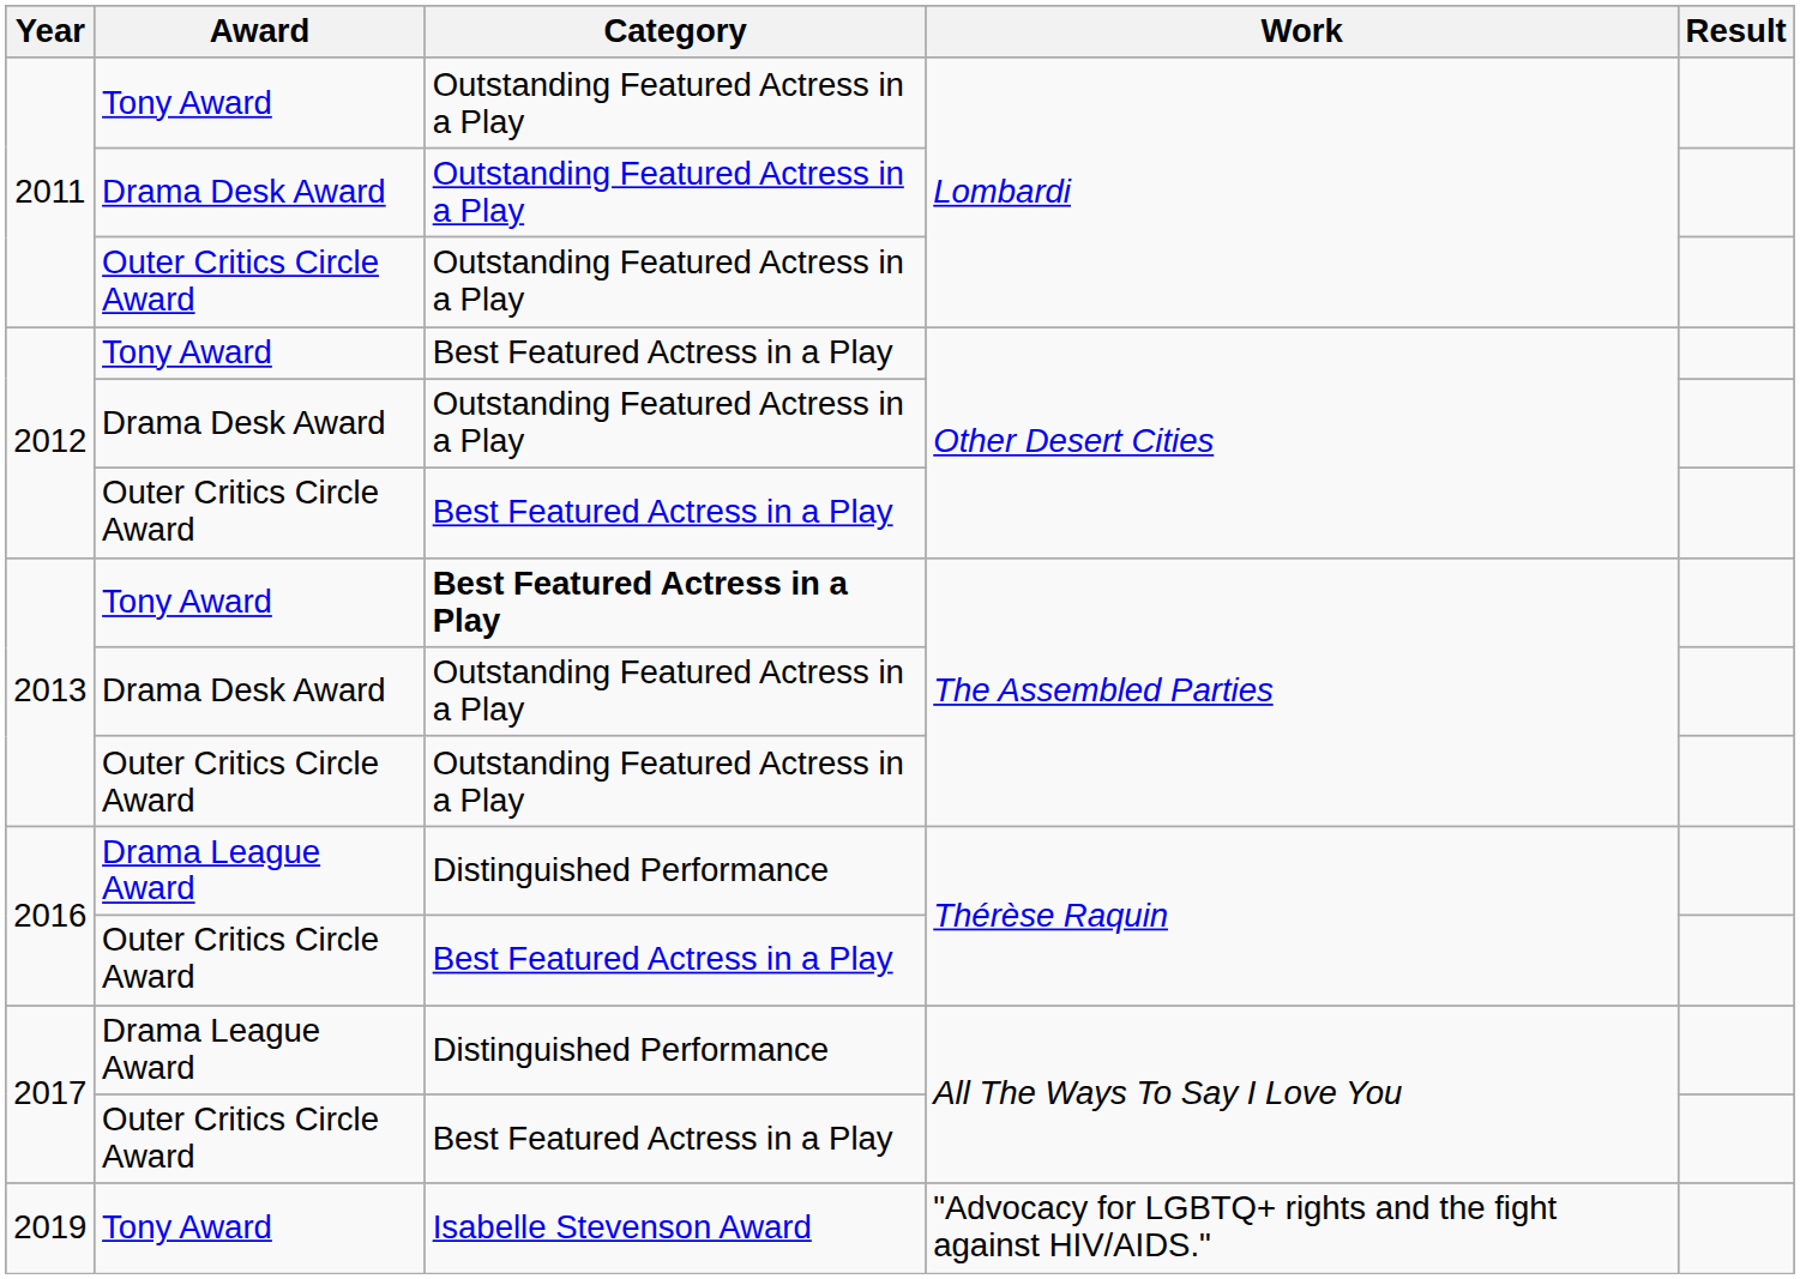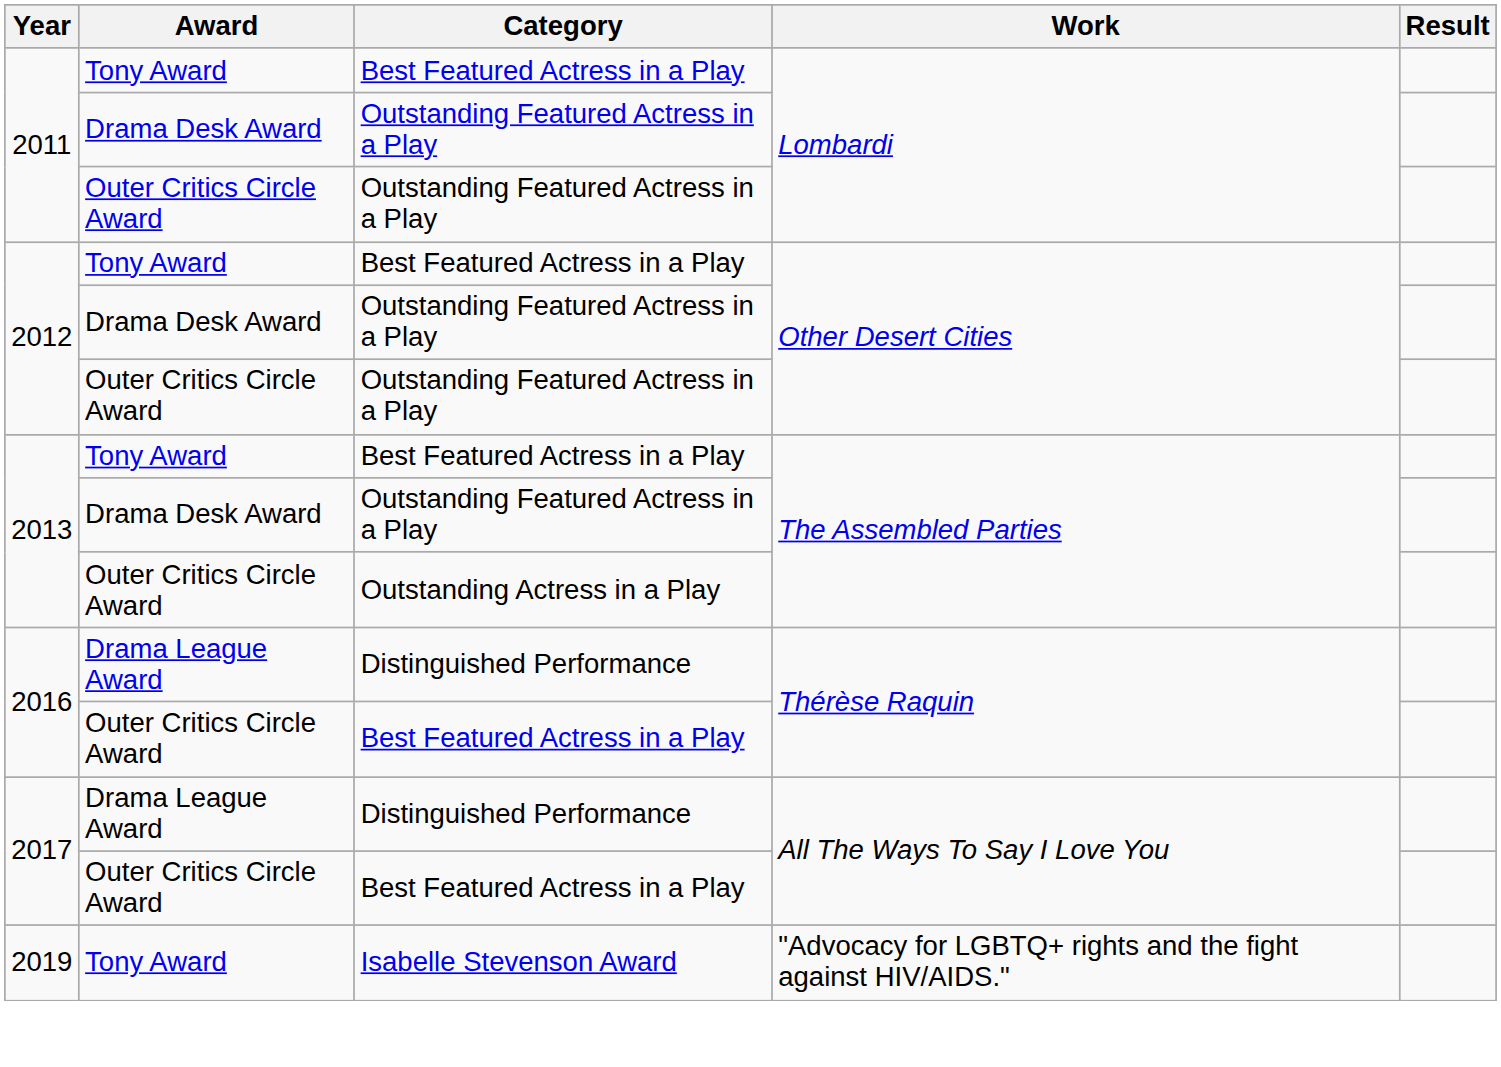 <table class="wikitable sortable">
 <tr>
 <th>Year</th>
 <th>Award</th>
 <th>Category</th>
 <th>Work</th>
 <th>Result</th>
 </tr>
 <tr>
 <td rowspan="3" align="center">2011</td>
 <td><a href='#'>Tony Award</a></td>
-<td>Outstanding Featured Actress in a Play</td>
+<td><a href='#'>Best Featured Actress in a Play</a></td>
 <td rowspan="3"><em><a href='#'>Lombardi</a></em></td>
 <td></td>
 </tr>
 <tr>
 <td><a href='#'>Drama Desk Award</a></td>
 <td><a href='#'>Outstanding Featured Actress in a Play</a></td>
 <td></td>
 </tr>
 <tr>
 <td><a href='#'>Outer Critics Circle Award</a></td>
 <td>Outstanding Featured Actress in a Play</td>
 <td></td>
 </tr>
 <tr>
 <td rowspan="3" align="center">2012</td>
 <td><a href='#'>Tony Award</a></td>
 <td>Best Featured Actress in a Play</td>
 <td rowspan="3"><em><a href='#'>Other Desert Cities</a></em></td>
 <td></td>
 </tr>
 <tr>
 <td>Drama Desk Award</td>
 <td>Outstanding Featured Actress in a Play</td>
 <td></td>
 </tr>
 <tr>
 <td>Outer Critics Circle Award</td>
-<td><a href='#'>Best Featured Actress in a Play</a></td>
+<td>Outstanding Featured Actress in a Play</td>
 <td></td>
 </tr>
 <tr>
 <td rowspan="3" align="center">2013</td>
 <td><a href='#'>Tony Award</a></td>
-<td><strong>Best Featured Actress in a Play</strong></td>
+<td>Best Featured Actress in a Play</td>
 <td rowspan="3"><em><a href='#'>The Assembled Parties</a></em></td>
 <td></td>
 </tr>
 <tr>
 <td>Drama Desk Award</td>
 <td>Outstanding Featured Actress in a Play</td>
 <td></td>
 </tr>
 <tr>
 <td>Outer Critics Circle Award</td>
-<td>Outstanding Featured Actress in a Play</td>
+<td>Outstanding Actress in a Play</td>
 <td></td>
 </tr>
 <tr>
 <td rowspan="2" align="center">2016</td>
 <td><a href='#'>Drama League Award</a></td>
 <td>Distinguished Performance</td>
 <td rowspan="2"><em><a href='#'>Thérèse Raquin</a></em></td>
 <td></td>
 </tr>
 <tr>
 <td>Outer Critics Circle Award</td>
 <td><a href='#'>Best Featured Actress in a Play</a></td>
 <td></td>
 </tr>
 <tr>
 <td rowspan="2" align="center">2017</td>
 <td>Drama League Award</td>
 <td>Distinguished Performance</td>
 <td rowspan="2"><em>All The Ways To Say I Love You</em></td>
 <td></td>
 </tr>
 <tr>
 <td>Outer Critics Circle Award</td>
 <td>Best Featured Actress in a Play</td>
 <td></td>
 </tr>
 <tr>
 <td align="center">2019</td>
 <td><a href='#'>Tony Award</a></td>
 <td><a href='#'>Isabelle Stevenson Award</a></td>
 <td>"Advocacy for LGBTQ+ rights and the fight against HIV/AIDS."</td>
 <td></td>
 </tr>
 </table>
